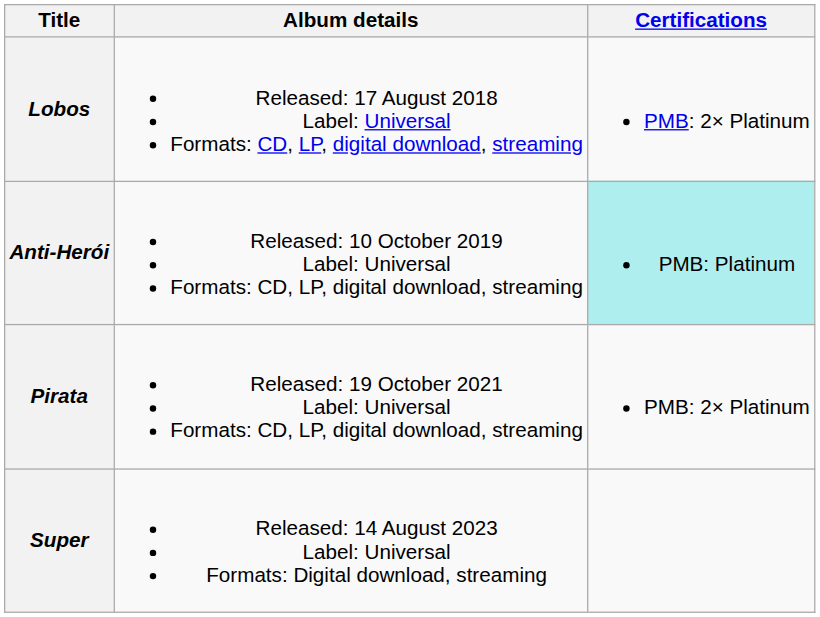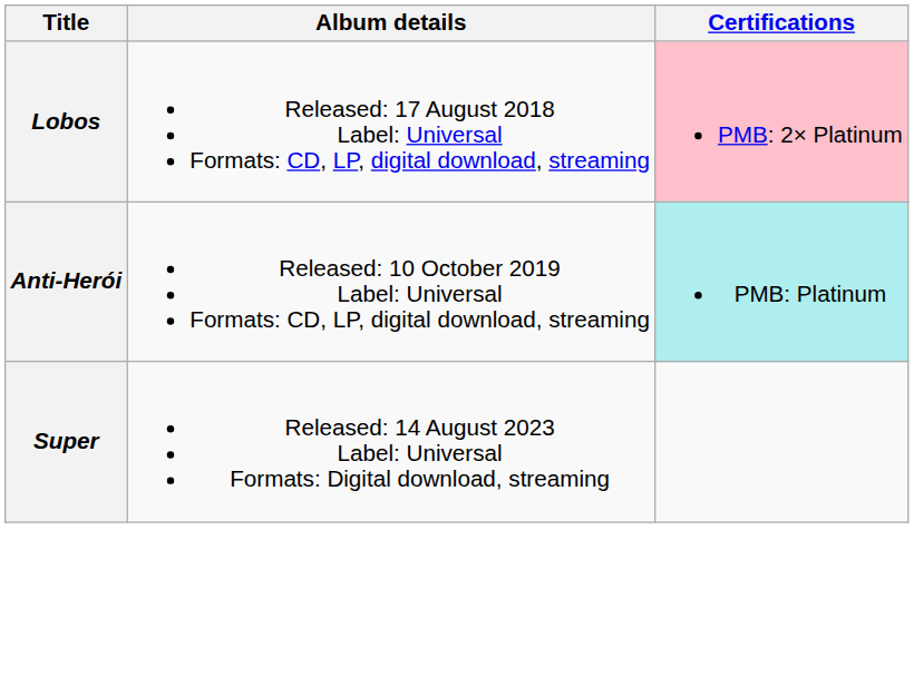 <table class="wikitable plainrowheaders" style="text-align:center;">
 <tr>
 <th scope="col">Title</th>
 <th scope="col">Album details</th>
 <th scope="col"><a href='#'>Certifications</a></th>
 </tr>
 <tr>
 <th scope="row"><em>Lobos</em></th>
 <td><br><ul><li>Released: 17 August 2018</li><li>Label: <a href='#'>Universal</a></li><li>Formats: <a href='#'>CD</a>, <a href='#'>LP</a>, <a href='#'>digital download</a>, <a href='#'>streaming</a></li></ul></td>
-<td><br><ul><li><a href='#'>PMB</a>: 2× Platinum</li></ul></td>
+<td style="background: pink;"><br><ul><li><a href='#'>PMB</a>: 2× Platinum</li></ul></td>
 </tr>
 <tr>
 <th scope="row"><em>Anti-Herói</em></th>
 <td><br><ul><li>Released: 10 October 2019</li><li>Label: Universal</li><li>Formats: CD, LP, digital download, streaming</li></ul></td>
 <td style="background: paleturquoise;"><br><ul><li>PMB: Platinum</li></ul></td>
 </tr>
 <tr>
-<th scope="row"><em>Pirata</em></th>
-<td><br><ul><li>Released: 19 October 2021</li><li>Label: Universal</li><li>Formats: CD, LP, digital download, streaming</li></ul></td>
-<td><br><ul><li>PMB: 2× Platinum</li></ul></td>
-</tr>
-<tr>
 <th scope="row"><em>Super</em></th>
 <td><br><ul><li>Released: 14 August 2023</li><li>Label: Universal</li><li>Formats: Digital download, streaming</li></ul></td>
 <td></td>
 </tr>
 </table>
